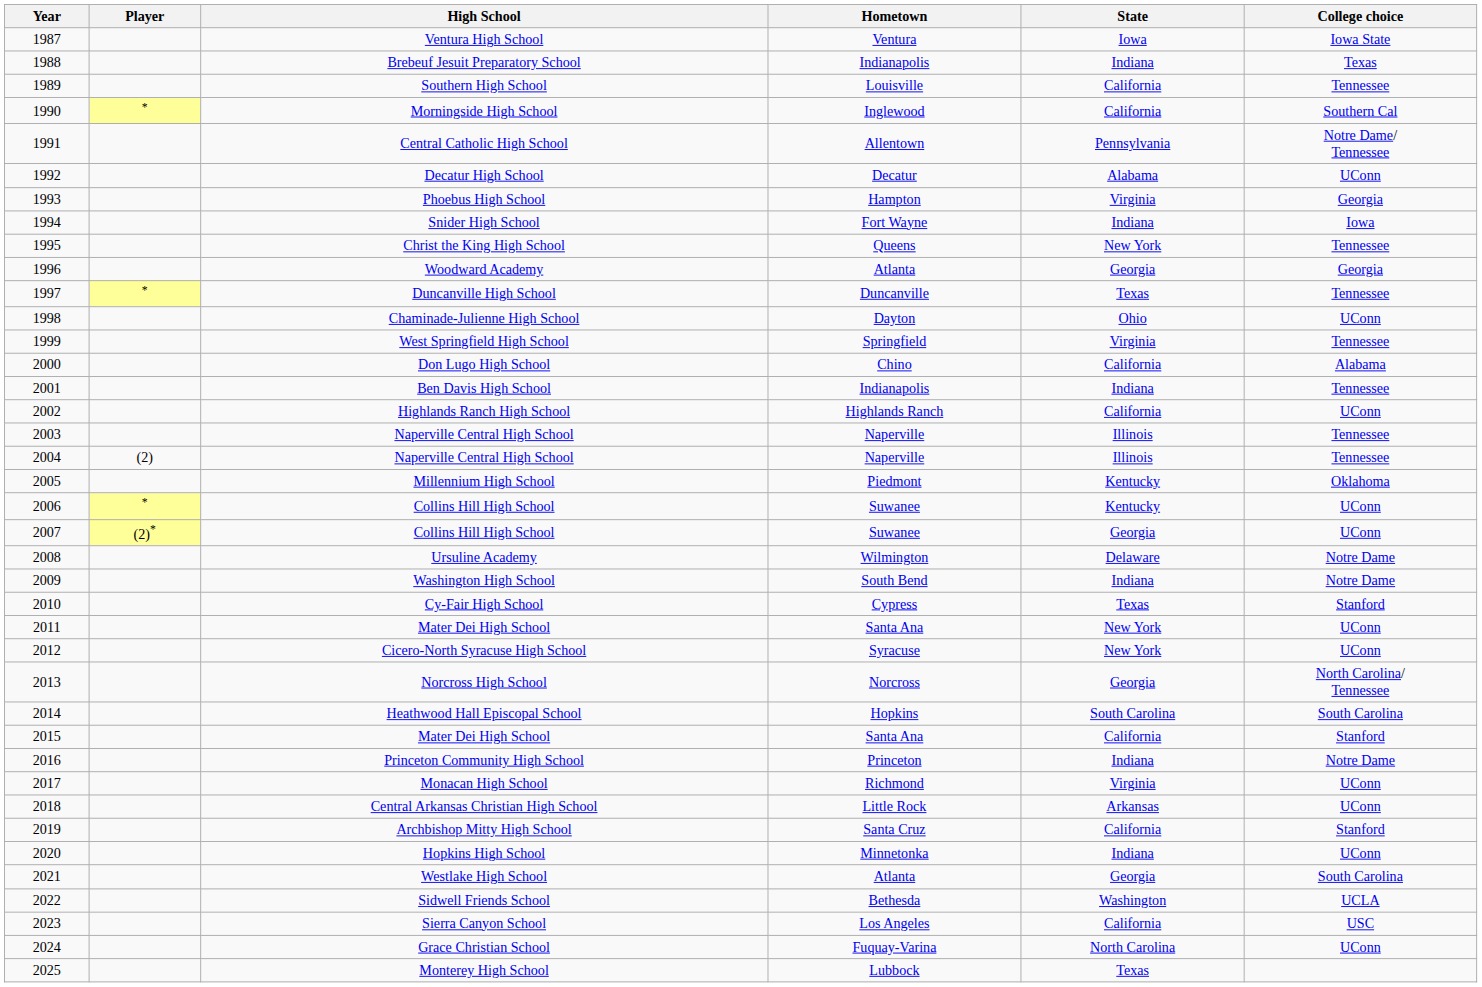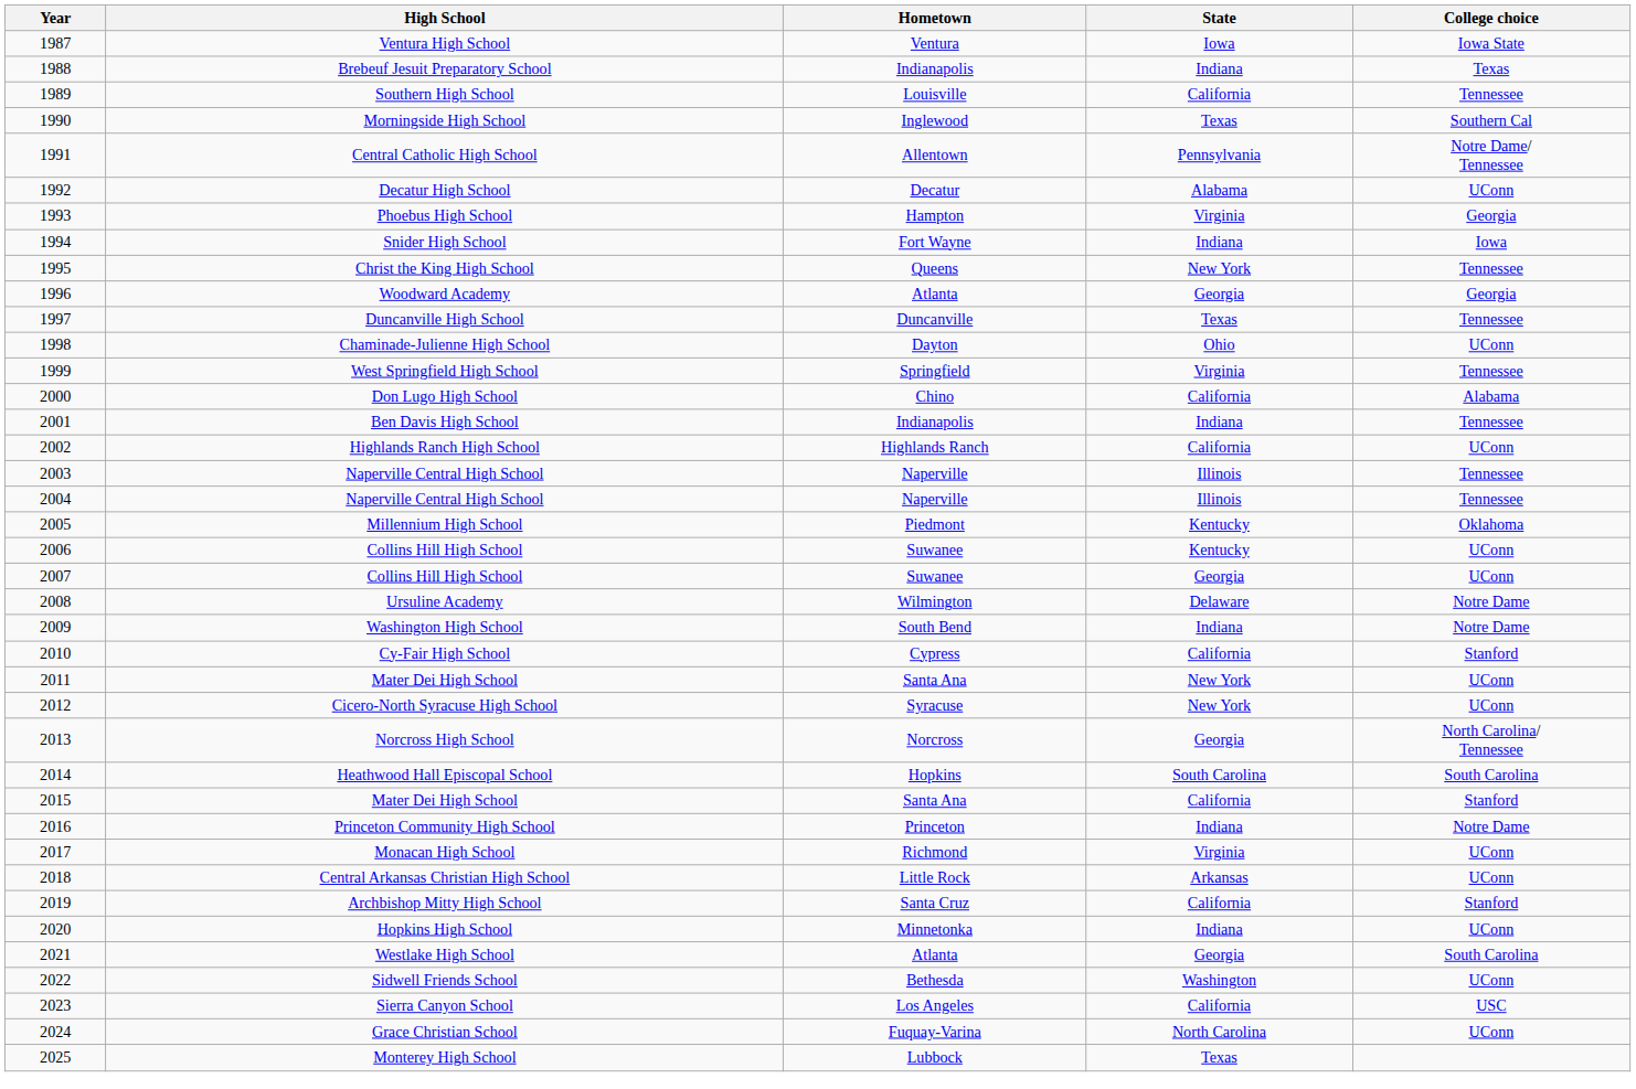 <table class="wikitable sortable" width="100%" style="text-align:center; font-size:95%">
 <tr>
 <th>Year</th>
-<th>Player</th>
 <th>High School</th>
 <th>Hometown</th>
 <th>State</th>
 <th>College choice</th>
 </tr>
 <tr>
 <td>1987</td>
-<td></td>
 <td><a href='#'>Ventura High School</a></td>
 <td><a href='#'>Ventura</a></td>
 <td><a href='#'>Iowa</a></td>
 <td><a href='#'>Iowa State</a></td>
 </tr>
 <tr>
 <td>1988</td>
-<td></td>
 <td><a href='#'>Brebeuf Jesuit Preparatory School</a></td>
 <td><a href='#'>Indianapolis</a></td>
 <td><a href='#'>Indiana</a></td>
 <td><a href='#'>Texas</a></td>
 </tr>
 <tr>
 <td>1989</td>
-<td></td>
 <td><a href='#'>Southern High School</a></td>
 <td><a href='#'>Louisville</a></td>
 <td><a href='#'>California</a></td>
 <td><a href='#'>Tennessee</a></td>
 </tr>
 <tr>
 <td>1990</td>
-<td bgcolor=#ff9><sup>*</sup></td>
 <td><a href='#'>Morningside High School</a></td>
 <td><a href='#'>Inglewood</a></td>
-<td><a href='#'>California</a></td>
+<td><a href='#'>Texas</a></td>
 <td><a href='#'>Southern Cal</a></td>
 </tr>
 <tr>
 <td>1991</td>
-<td></td>
 <td><a href='#'>Central Catholic High School</a></td>
 <td><a href='#'>Allentown</a></td>
 <td><a href='#'>Pennsylvania</a></td>
 <td><a href='#'>Notre Dame</a>/ <br><a href='#'>Tennessee</a></td>
 </tr>
 <tr>
 <td>1992</td>
-<td></td>
 <td><a href='#'>Decatur High School</a></td>
 <td><a href='#'>Decatur</a></td>
 <td><a href='#'>Alabama</a></td>
 <td><a href='#'>UConn</a></td>
 </tr>
 <tr>
 <td>1993</td>
-<td></td>
 <td><a href='#'>Phoebus High School</a></td>
 <td><a href='#'>Hampton</a></td>
 <td><a href='#'>Virginia</a></td>
 <td><a href='#'>Georgia</a></td>
 </tr>
 <tr>
 <td>1994</td>
-<td></td>
 <td><a href='#'>Snider High School</a></td>
 <td><a href='#'>Fort Wayne</a></td>
 <td><a href='#'>Indiana</a></td>
 <td><a href='#'>Iowa</a></td>
 </tr>
 <tr>
 <td>1995</td>
-<td></td>
 <td><a href='#'>Christ the King High School</a></td>
 <td><a href='#'>Queens</a></td>
 <td><a href='#'>New York</a></td>
 <td><a href='#'>Tennessee</a></td>
 </tr>
 <tr>
 <td>1996</td>
-<td></td>
 <td><a href='#'>Woodward Academy</a></td>
 <td><a href='#'>Atlanta</a></td>
 <td><a href='#'>Georgia</a></td>
 <td><a href='#'>Georgia</a></td>
 </tr>
 <tr>
 <td>1997</td>
-<td bgcolor=#ff9><sup>*</sup></td>
 <td><a href='#'>Duncanville High School</a></td>
 <td><a href='#'>Duncanville</a></td>
 <td><a href='#'>Texas</a></td>
 <td><a href='#'>Tennessee</a></td>
 </tr>
 <tr>
 <td>1998</td>
-<td></td>
 <td><a href='#'>Chaminade-Julienne High School</a></td>
 <td><a href='#'>Dayton</a></td>
 <td><a href='#'>Ohio</a></td>
 <td><a href='#'>UConn</a></td>
 </tr>
 <tr>
 <td>1999</td>
-<td></td>
 <td><a href='#'>West Springfield High School</a></td>
 <td><a href='#'>Springfield</a></td>
 <td><a href='#'>Virginia</a></td>
 <td><a href='#'>Tennessee</a></td>
 </tr>
 <tr>
 <td>2000</td>
-<td></td>
 <td><a href='#'>Don Lugo High School</a></td>
 <td><a href='#'>Chino</a></td>
 <td><a href='#'>California</a></td>
 <td><a href='#'>Alabama</a></td>
 </tr>
 <tr>
 <td>2001</td>
-<td></td>
 <td><a href='#'>Ben Davis High School</a></td>
 <td><a href='#'>Indianapolis</a></td>
 <td><a href='#'>Indiana</a></td>
 <td><a href='#'>Tennessee</a></td>
 </tr>
 <tr>
 <td>2002</td>
-<td></td>
 <td><a href='#'>Highlands Ranch High School</a></td>
 <td><a href='#'>Highlands Ranch</a></td>
 <td><a href='#'>California</a></td>
 <td><a href='#'>UConn</a></td>
 </tr>
 <tr>
 <td>2003</td>
-<td></td>
 <td><a href='#'>Naperville Central High School</a></td>
 <td><a href='#'>Naperville</a></td>
 <td><a href='#'>Illinois</a></td>
 <td><a href='#'>Tennessee</a></td>
 </tr>
 <tr>
 <td>2004</td>
-<td> (2)</td>
 <td><a href='#'>Naperville Central High School</a></td>
 <td><a href='#'>Naperville</a></td>
 <td><a href='#'>Illinois</a></td>
 <td><a href='#'>Tennessee</a></td>
 </tr>
 <tr>
 <td>2005</td>
-<td></td>
 <td><a href='#'>Millennium High School</a></td>
 <td><a href='#'>Piedmont</a></td>
 <td><a href='#'>Kentucky</a></td>
 <td><a href='#'>Oklahoma</a></td>
 </tr>
 <tr>
 <td>2006</td>
-<td bgcolor=#ff9><sup>*</sup></td>
 <td><a href='#'>Collins Hill High School</a></td>
 <td><a href='#'>Suwanee</a></td>
 <td><a href='#'>Kentucky</a></td>
 <td><a href='#'>UConn</a></td>
 </tr>
 <tr>
 <td>2007</td>
-<td bgcolor=#ff9> (2)<sup>*</sup></td>
 <td><a href='#'>Collins Hill High School</a></td>
 <td><a href='#'>Suwanee</a></td>
 <td><a href='#'>Georgia</a></td>
 <td><a href='#'>UConn</a></td>
 </tr>
 <tr>
 <td>2008</td>
-<td></td>
 <td><a href='#'>Ursuline Academy</a></td>
 <td><a href='#'>Wilmington</a></td>
 <td><a href='#'>Delaware</a></td>
 <td><a href='#'>Notre Dame</a></td>
 </tr>
 <tr>
 <td>2009</td>
-<td></td>
 <td><a href='#'>Washington High School</a></td>
 <td><a href='#'>South Bend</a></td>
 <td><a href='#'>Indiana</a></td>
 <td><a href='#'>Notre Dame</a></td>
 </tr>
 <tr>
 <td>2010</td>
-<td></td>
 <td><a href='#'>Cy-Fair High School</a></td>
 <td><a href='#'>Cypress</a></td>
-<td><a href='#'>Texas</a></td>
+<td><a href='#'>California</a></td>
 <td><a href='#'>Stanford</a></td>
 </tr>
 <tr>
 <td>2011</td>
-<td></td>
 <td><a href='#'>Mater Dei High School</a></td>
 <td><a href='#'>Santa Ana</a></td>
 <td><a href='#'>New York</a></td>
 <td><a href='#'>UConn</a></td>
 </tr>
 <tr>
 <td>2012</td>
-<td></td>
 <td><a href='#'>Cicero-North Syracuse High School</a></td>
 <td><a href='#'>Syracuse</a></td>
 <td><a href='#'>New York</a></td>
 <td><a href='#'>UConn</a></td>
 </tr>
 <tr>
 <td>2013</td>
-<td></td>
 <td><a href='#'>Norcross High School</a></td>
 <td><a href='#'>Norcross</a></td>
 <td><a href='#'>Georgia</a></td>
 <td><a href='#'>North Carolina</a>/<br><a href='#'>Tennessee</a></td>
 </tr>
 <tr>
 <td>2014</td>
-<td></td>
 <td><a href='#'>Heathwood Hall Episcopal School</a></td>
 <td><a href='#'>Hopkins</a></td>
 <td><a href='#'>South Carolina</a></td>
 <td><a href='#'>South Carolina</a></td>
 </tr>
 <tr>
 <td>2015</td>
-<td></td>
 <td><a href='#'>Mater Dei High School</a></td>
 <td><a href='#'>Santa Ana</a></td>
 <td><a href='#'>California</a></td>
 <td><a href='#'>Stanford</a></td>
 </tr>
 <tr>
 <td>2016</td>
-<td></td>
 <td><a href='#'>Princeton Community High School</a></td>
 <td><a href='#'>Princeton</a></td>
 <td><a href='#'>Indiana</a></td>
 <td><a href='#'>Notre Dame</a></td>
 </tr>
 <tr>
 <td>2017</td>
-<td></td>
 <td><a href='#'>Monacan High School</a></td>
 <td><a href='#'>Richmond</a></td>
 <td><a href='#'>Virginia</a></td>
 <td><a href='#'>UConn</a></td>
 </tr>
 <tr>
 <td>2018</td>
-<td></td>
 <td><a href='#'>Central Arkansas Christian High School</a></td>
 <td><a href='#'>Little Rock</a></td>
 <td><a href='#'>Arkansas</a></td>
 <td><a href='#'>UConn</a></td>
 </tr>
 <tr>
 <td>2019</td>
-<td></td>
 <td><a href='#'>Archbishop Mitty High School</a></td>
 <td><a href='#'>Santa Cruz</a></td>
 <td><a href='#'>California</a></td>
 <td><a href='#'>Stanford</a></td>
 </tr>
 <tr>
 <td>2020</td>
-<td></td>
 <td><a href='#'>Hopkins High School</a></td>
 <td><a href='#'>Minnetonka</a></td>
 <td><a href='#'>Indiana</a></td>
 <td><a href='#'>UConn</a></td>
 </tr>
 <tr>
 <td>2021</td>
-<td></td>
 <td><a href='#'>Westlake High School</a></td>
 <td><a href='#'>Atlanta</a></td>
 <td><a href='#'>Georgia</a></td>
 <td><a href='#'>South Carolina</a></td>
 </tr>
 <tr>
 <td>2022</td>
-<td></td>
 <td><a href='#'>Sidwell Friends School</a></td>
 <td><a href='#'>Bethesda</a></td>
 <td><a href='#'>Washington</a></td>
-<td><a href='#'>UCLA</a></td>
+<td><a href='#'>UConn</a></td>
 </tr>
 <tr>
 <td>2023</td>
-<td></td>
 <td><a href='#'>Sierra Canyon School</a></td>
 <td><a href='#'>Los Angeles</a></td>
 <td><a href='#'>California</a></td>
 <td><a href='#'>USC</a></td>
 </tr>
 <tr>
 <td>2024</td>
-<td></td>
 <td><a href='#'>Grace Christian School</a></td>
 <td><a href='#'>Fuquay-Varina</a></td>
 <td><a href='#'>North Carolina</a></td>
 <td><a href='#'>UConn</a></td>
 </tr>
 <tr>
 <td>2025</td>
-<td></td>
 <td><a href='#'>Monterey High School</a></td>
 <td><a href='#'>Lubbock</a></td>
 <td><a href='#'>Texas</a></td>
 <td></td>
 </tr>
 </table>
